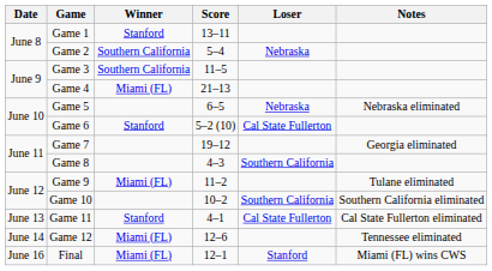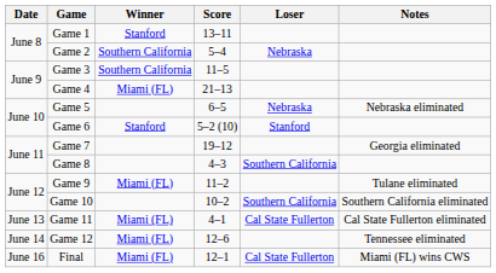 <table class="wikitable">
 <tr>
 <th>Date</th>
 <th>Game</th>
 <th>Winner</th>
 <th>Score</th>
 <th>Loser</th>
 <th>Notes</th>
 </tr>
 <tr align=center>
 <td rowspan=2>June 8</td>
 <td>Game 1</td>
 <td><a href='#'>Stanford</a></td>
 <td>13–11</td>
 <td></td>
 <td></td>
 </tr>
 <tr align=center>
 <td>Game 2</td>
 <td><a href='#'>Southern California</a></td>
 <td>5–4</td>
 <td><a href='#'>Nebraska</a></td>
 <td></td>
 </tr>
 <tr align=center>
 <td rowspan=2>June 9</td>
 <td>Game 3</td>
 <td><a href='#'>Southern California</a></td>
 <td>11–5</td>
 <td></td>
 <td></td>
 </tr>
 <tr align=center>
 <td>Game 4</td>
 <td><a href='#'>Miami (FL)</a></td>
 <td>21–13</td>
 <td></td>
 <td></td>
 </tr>
 <tr align=center>
 <td rowspan=2>June 10</td>
 <td>Game 5</td>
 <td></td>
 <td>6–5</td>
 <td><a href='#'>Nebraska</a></td>
 <td>Nebraska eliminated</td>
 </tr>
 <tr align=center>
 <td>Game 6</td>
 <td><a href='#'>Stanford</a></td>
 <td>5–2 (10)</td>
-<td><a href='#'>Cal State Fullerton</a></td>
+<td><a href='#'>Stanford</a></td>
 <td></td>
 </tr>
 <tr align=center>
 <td rowspan=2>June 11</td>
 <td>Game 7</td>
 <td></td>
 <td>19–12</td>
 <td></td>
 <td>Georgia eliminated</td>
 </tr>
 <tr align=center>
 <td>Game 8</td>
 <td></td>
 <td>4–3</td>
 <td><a href='#'>Southern California</a></td>
 <td></td>
 </tr>
 <tr align=center>
 <td rowspan=2>June 12</td>
 <td>Game 9</td>
 <td><a href='#'>Miami (FL)</a></td>
 <td>11–2</td>
 <td></td>
 <td>Tulane eliminated</td>
 </tr>
 <tr align=center>
 <td>Game 10</td>
 <td></td>
 <td>10–2</td>
 <td><a href='#'>Southern California</a></td>
 <td>Southern California eliminated</td>
 </tr>
 <tr align=center>
 <td>June 13</td>
 <td>Game 11</td>
-<td><a href='#'>Stanford</a></td>
+<td><a href='#'>Miami (FL)</a></td>
 <td>4–1</td>
 <td><a href='#'>Cal State Fullerton</a></td>
 <td>Cal State Fullerton eliminated</td>
 </tr>
 <tr align=center>
 <td>June 14</td>
 <td>Game 12</td>
 <td><a href='#'>Miami (FL)</a></td>
 <td>12–6</td>
 <td></td>
 <td>Tennessee eliminated</td>
 </tr>
 <tr align=center>
 <td>June 16</td>
 <td>Final</td>
 <td><a href='#'>Miami (FL)</a></td>
 <td>12–1</td>
-<td><a href='#'>Stanford</a></td>
+<td><a href='#'>Cal State Fullerton</a></td>
 <td>Miami (FL) wins CWS</td>
 </tr>
 </table>
